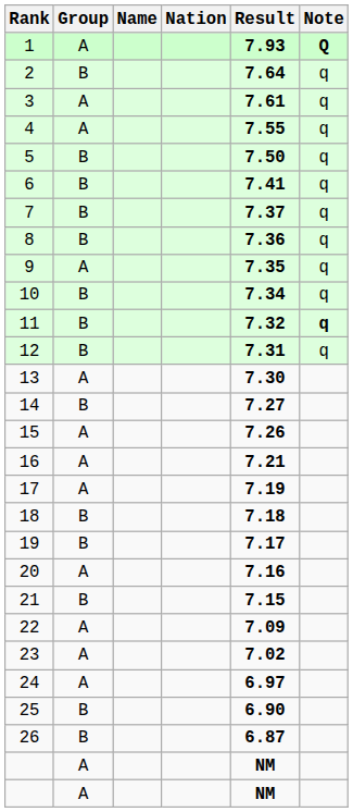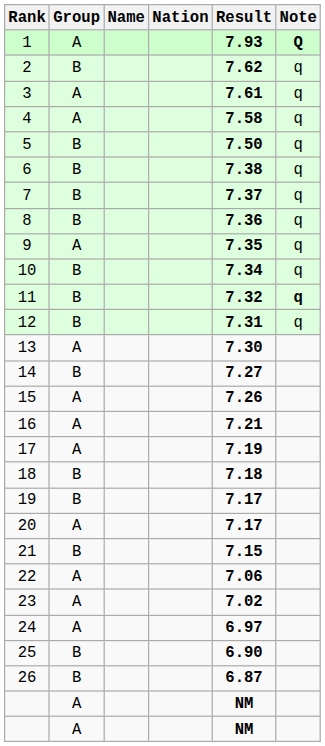 <table class="wikitable sortable" style="text-align:center">
 <tr>
 <th>Rank</th>
 <th>Group</th>
 <th>Name</th>
 <th>Nation</th>
 <th>Result</th>
 <th>Note</th>
 </tr>
 <tr bgcolor=ccffcc>
 <td>1</td>
 <td>A</td>
 <td align=left></td>
 <td align=left></td>
 <td><strong>7.93</strong></td>
 <td><strong>Q</strong></td>
 </tr>
 <tr bgcolor=ddffdd>
 <td>2</td>
 <td>B</td>
 <td align=left></td>
 <td align=left></td>
-<td><strong>7.64</strong></td>
+<td><strong>7.62</strong></td>
 <td>q</td>
 </tr>
 <tr bgcolor=ddffdd>
 <td>3</td>
 <td>A</td>
 <td align=left></td>
 <td align=left></td>
 <td><strong>7.61</strong></td>
 <td>q</td>
 </tr>
 <tr bgcolor=ddffdd>
 <td>4</td>
 <td>A</td>
 <td align=left></td>
 <td align=left></td>
-<td><strong>7.55</strong></td>
+<td><strong>7.58</strong></td>
 <td>q</td>
 </tr>
 <tr bgcolor=ddffdd>
 <td>5</td>
 <td>B</td>
 <td align=left></td>
 <td align=left></td>
 <td><strong>7.50</strong></td>
 <td>q</td>
 </tr>
 <tr bgcolor=ddffdd>
 <td>6</td>
 <td>B</td>
 <td align=left></td>
 <td align=left></td>
-<td><strong>7.41</strong></td>
+<td><strong>7.38</strong></td>
 <td>q</td>
 </tr>
 <tr bgcolor=ddffdd>
 <td>7</td>
 <td>B</td>
 <td align=left></td>
 <td align=left></td>
 <td><strong>7.37</strong></td>
 <td>q</td>
 </tr>
 <tr bgcolor=ddffdd>
 <td>8</td>
 <td>B</td>
 <td align=left></td>
 <td align=left></td>
 <td><strong>7.36</strong></td>
 <td>q</td>
 </tr>
 <tr bgcolor=ddffdd>
 <td>9</td>
 <td>A</td>
 <td align=left></td>
 <td align=left></td>
 <td><strong>7.35</strong></td>
 <td>q</td>
 </tr>
 <tr bgcolor=ddffdd>
 <td>10</td>
 <td>B</td>
 <td align=left></td>
 <td align=left></td>
 <td><strong>7.34</strong></td>
 <td>q</td>
 </tr>
 <tr bgcolor=ddffdd>
 <td>11</td>
 <td>B</td>
 <td align=left></td>
 <td align=left></td>
 <td><strong>7.32</strong></td>
 <td><strong>q</strong></td>
 </tr>
 <tr bgcolor=ddffdd>
 <td>12</td>
 <td>B</td>
 <td align=left></td>
 <td align=left></td>
 <td><strong>7.31</strong></td>
 <td>q</td>
 </tr>
 <tr>
 <td>13</td>
 <td>A</td>
 <td align=left></td>
 <td align=left></td>
 <td><strong>7.30</strong></td>
 <td></td>
 </tr>
 <tr>
 <td>14</td>
 <td>B</td>
 <td align=left></td>
 <td align=left></td>
 <td><strong>7.27</strong></td>
 <td></td>
 </tr>
 <tr>
 <td>15</td>
 <td>A</td>
 <td align=left></td>
 <td align=left></td>
 <td><strong>7.26</strong></td>
 <td></td>
 </tr>
 <tr>
 <td>16</td>
 <td>A</td>
 <td align=left></td>
 <td align=left></td>
 <td><strong>7.21</strong></td>
 <td></td>
 </tr>
 <tr>
 <td>17</td>
 <td>A</td>
 <td align=left></td>
 <td align=left></td>
 <td><strong>7.19</strong></td>
 <td></td>
 </tr>
 <tr>
 <td>18</td>
 <td>B</td>
 <td align=left></td>
 <td align=left></td>
 <td><strong>7.18</strong></td>
 <td></td>
 </tr>
 <tr>
 <td>19</td>
 <td>B</td>
 <td align=left></td>
 <td align=left></td>
 <td><strong>7.17</strong></td>
 <td></td>
 </tr>
 <tr>
 <td>20</td>
 <td>A</td>
 <td align=left></td>
 <td align=left></td>
-<td><strong>7.16</strong></td>
+<td><strong>7.17</strong></td>
 <td></td>
 </tr>
 <tr>
 <td>21</td>
 <td>B</td>
 <td align=left></td>
 <td align=left></td>
 <td><strong>7.15</strong></td>
 <td></td>
 </tr>
 <tr>
 <td>22</td>
 <td>A</td>
 <td align=left></td>
 <td align=left></td>
-<td><strong>7.09</strong></td>
+<td><strong>7.06</strong></td>
 <td></td>
 </tr>
 <tr>
 <td>23</td>
 <td>A</td>
 <td align=left></td>
 <td align=left></td>
 <td><strong>7.02</strong></td>
 <td></td>
 </tr>
 <tr>
 <td>24</td>
 <td>A</td>
 <td align=left></td>
 <td align=left></td>
 <td><strong>6.97</strong></td>
 <td></td>
 </tr>
 <tr>
 <td>25</td>
 <td>B</td>
 <td align=left></td>
 <td align=left></td>
 <td><strong>6.90</strong></td>
 <td></td>
 </tr>
 <tr>
 <td>26</td>
 <td>B</td>
 <td align=left></td>
 <td align=left></td>
 <td><strong>6.87</strong></td>
 <td></td>
 </tr>
 <tr>
 <td></td>
 <td>A</td>
 <td align=left></td>
 <td align=left></td>
 <td><strong>NM</strong></td>
 <td></td>
 </tr>
 <tr>
 <td></td>
 <td>A</td>
 <td align=left></td>
 <td align=left></td>
 <td><strong>NM</strong></td>
 <td></td>
 </tr>
 </table>
